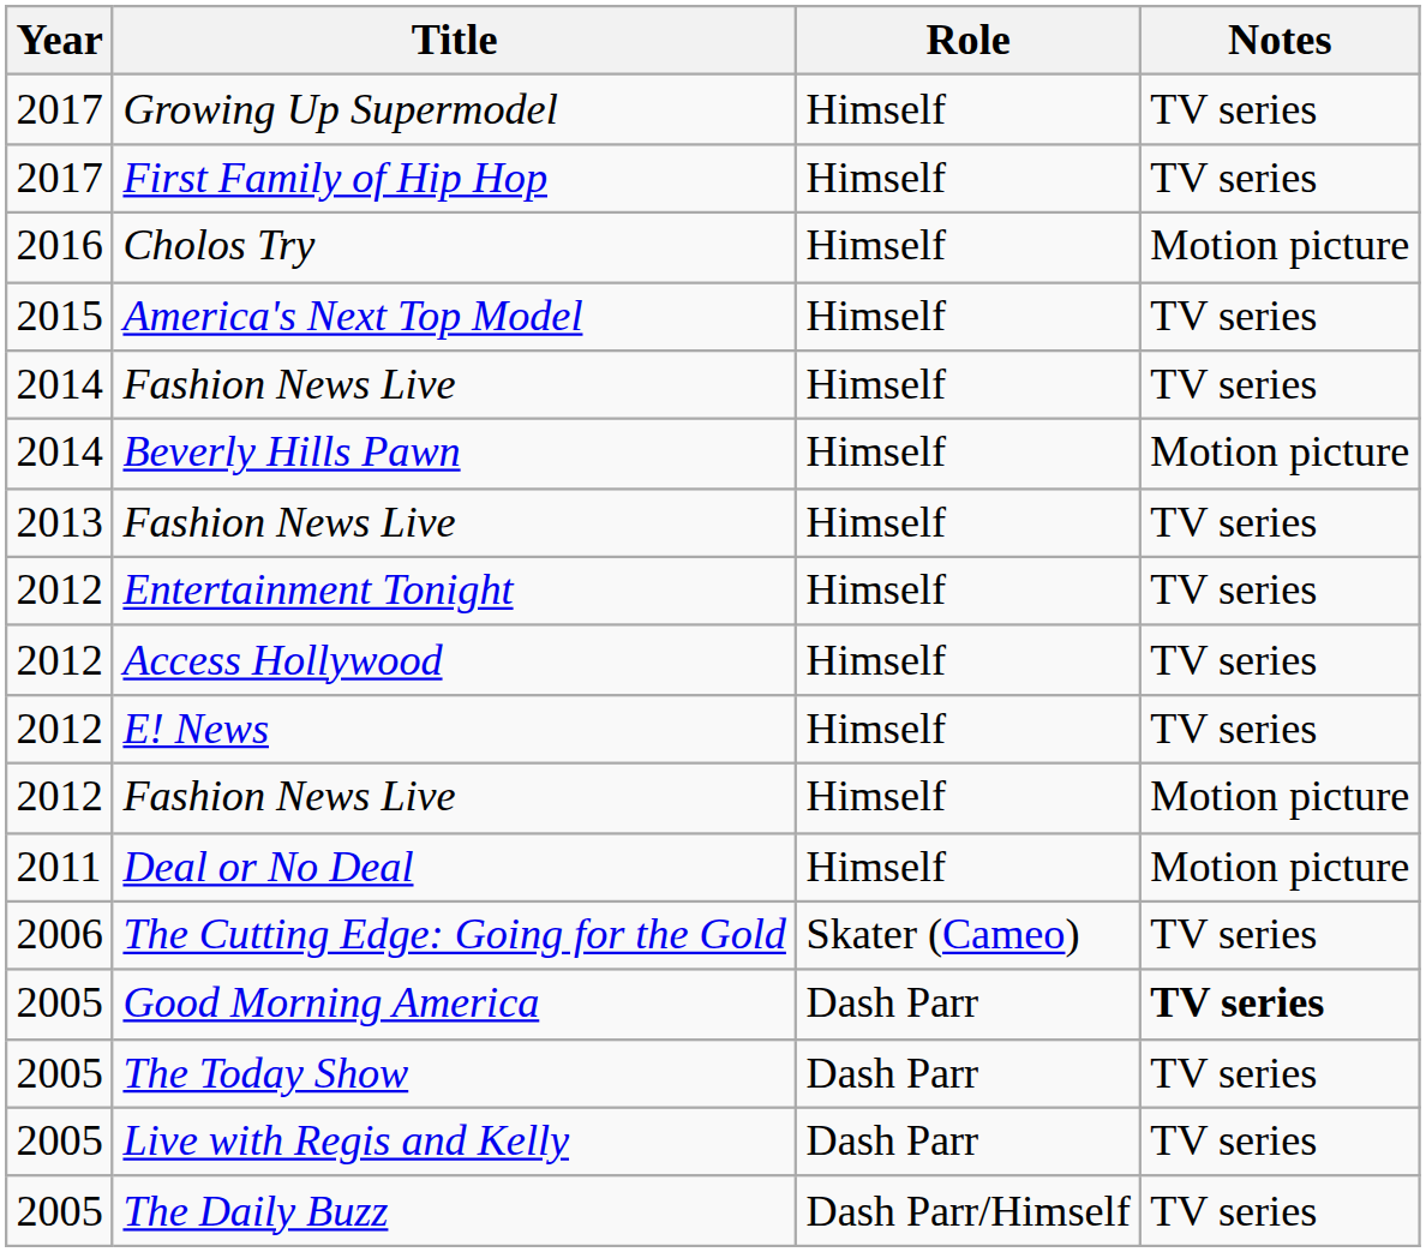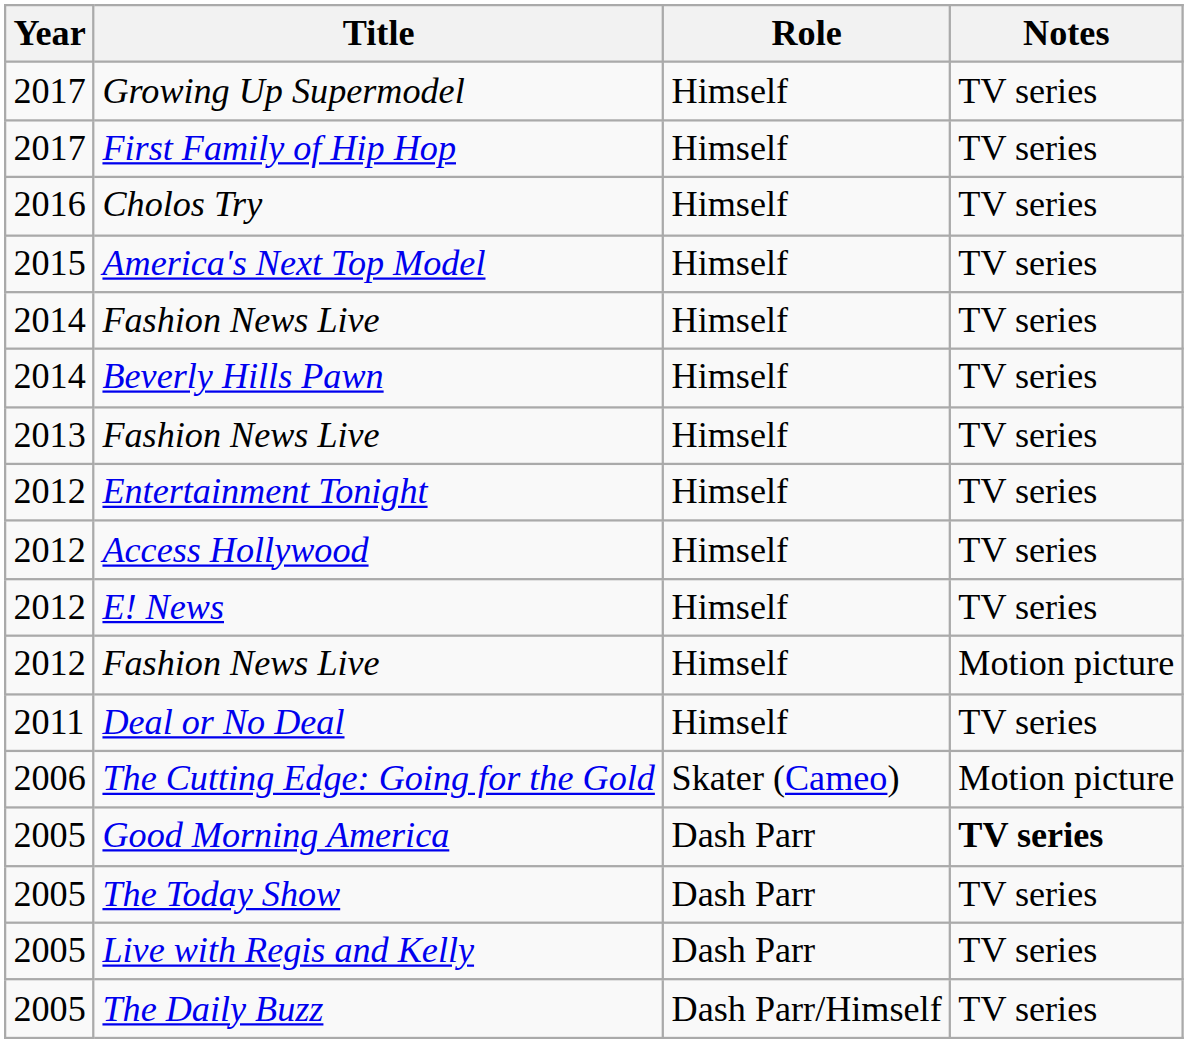 <table class="wikitable">
 <tr>
 <th>Year</th>
 <th>Title</th>
 <th>Role</th>
 <th>Notes</th>
 </tr>
 <tr>
 <td>2017</td>
 <td><em>Growing Up Supermodel</em></td>
 <td>Himself</td>
 <td>TV series</td>
 </tr>
 <tr>
 <td>2017</td>
 <td><em><a href='#'>First Family of Hip Hop</a></em></td>
 <td>Himself</td>
 <td>TV series</td>
 </tr>
 <tr>
 <td>2016</td>
 <td><em>Cholos Try</em></td>
 <td>Himself</td>
-<td>Motion picture</td>
+<td>TV series</td>
 </tr>
 <tr>
 <td>2015</td>
 <td><em><a href='#'>America's Next Top Model</a></em></td>
 <td>Himself</td>
 <td>TV series</td>
 </tr>
 <tr>
 <td>2014</td>
 <td><em>Fashion News Live</em></td>
 <td>Himself</td>
 <td>TV series</td>
 </tr>
 <tr>
 <td>2014</td>
 <td><em><a href='#'>Beverly Hills Pawn</a></em></td>
 <td>Himself</td>
-<td>Motion picture</td>
+<td>TV series</td>
 </tr>
 <tr>
 <td>2013</td>
 <td><em>Fashion News Live</em></td>
 <td>Himself</td>
 <td>TV series</td>
 </tr>
 <tr>
 <td>2012</td>
 <td><em><a href='#'>Entertainment Tonight</a></em></td>
 <td>Himself</td>
 <td>TV series</td>
 </tr>
 <tr>
 <td>2012</td>
 <td><em><a href='#'>Access Hollywood</a></em></td>
 <td>Himself</td>
 <td>TV series</td>
 </tr>
 <tr>
 <td>2012</td>
 <td><em><a href='#'>E! News</a></em></td>
 <td>Himself</td>
 <td>TV series</td>
 </tr>
 <tr>
 <td>2012</td>
 <td><em>Fashion News Live</em></td>
 <td>Himself</td>
 <td>Motion picture</td>
 </tr>
 <tr>
 <td>2011</td>
 <td><em><a href='#'>Deal or No Deal</a></em></td>
 <td>Himself</td>
-<td>Motion picture</td>
+<td>TV series</td>
 </tr>
 <tr>
 <td>2006</td>
 <td><em><a href='#'>The Cutting Edge: Going for the Gold</a></em></td>
 <td>Skater (<a href='#'>Cameo</a>)</td>
-<td>TV series</td>
+<td>Motion picture</td>
 </tr>
 <tr>
 <td>2005</td>
 <td><em><a href='#'>Good Morning America</a></em></td>
 <td>Dash Parr</td>
 <td><strong>TV series</strong></td>
 </tr>
 <tr>
 <td>2005</td>
 <td><em><a href='#'>The Today Show</a></em></td>
 <td>Dash Parr</td>
 <td>TV series</td>
 </tr>
 <tr>
 <td>2005</td>
 <td><em><a href='#'>Live with Regis and Kelly</a></em></td>
 <td>Dash Parr</td>
 <td>TV series</td>
 </tr>
 <tr>
 <td>2005</td>
 <td><em><a href='#'>The Daily Buzz</a></em></td>
 <td>Dash Parr/Himself</td>
 <td>TV series</td>
 </tr>
 </table>
